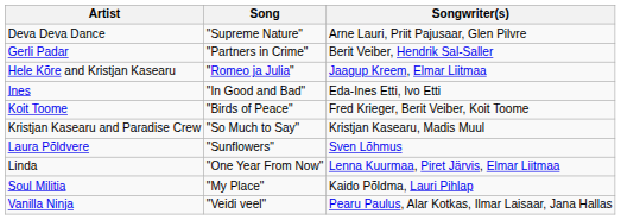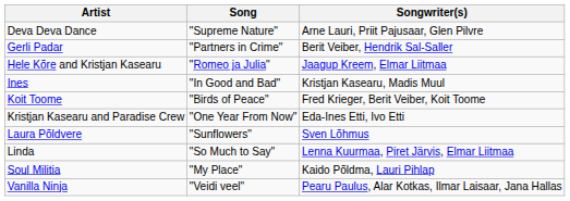 <table class="sortable wikitable" style="margin: 1em auto 1em auto;">
 <tr>
 <th>Artist</th>
 <th>Song</th>
 <th>Songwriter(s)</th>
 </tr>
 <tr>
 <td>Deva Deva Dance</td>
 <td>"Supreme Nature"</td>
 <td>Arne Lauri, Priit Pajusaar, Glen Pilvre</td>
 </tr>
 <tr>
 <td><a href='#'>Gerli Padar</a></td>
 <td>"Partners in Crime"</td>
 <td>Berit Veiber, <a href='#'>Hendrik Sal-Saller</a></td>
 </tr>
 <tr>
 <td><a href='#'>Hele Kõre</a> and Kristjan Kasearu</td>
 <td>"<a href='#'>Romeo ja Julia</a>"</td>
 <td><a href='#'>Jaagup Kreem</a>, <a href='#'>Elmar Liitmaa</a></td>
 </tr>
 <tr>
 <td><a href='#'>Ines</a></td>
 <td>"In Good and Bad"</td>
-<td>Eda-Ines Etti, Ivo Etti</td>
+<td>Kristjan Kasearu, Madis Muul</td>
 </tr>
 <tr>
 <td><a href='#'>Koit Toome</a></td>
 <td>"Birds of Peace"</td>
 <td>Fred Krieger, Berit Veiber, Koit Toome</td>
 </tr>
 <tr>
 <td>Kristjan Kasearu and Paradise Crew</td>
-<td>"So Much to Say"</td>
-<td>Kristjan Kasearu, Madis Muul</td>
+<td>"One Year From Now"</td>
+<td>Eda-Ines Etti, Ivo Etti</td>
 </tr>
 <tr>
 <td><a href='#'>Laura Põldvere</a></td>
 <td>"Sunflowers"</td>
 <td><a href='#'>Sven Lõhmus</a></td>
 </tr>
 <tr>
 <td>Linda</td>
-<td>"One Year From Now"</td>
+<td>"So Much to Say"</td>
 <td><a href='#'>Lenna Kuurmaa</a>, <a href='#'>Piret Järvis</a>, <a href='#'>Elmar Liitmaa</a></td>
 </tr>
 <tr>
 <td><a href='#'>Soul Militia</a></td>
 <td>"My Place"</td>
 <td>Kaido Põldma, <a href='#'>Lauri Pihlap</a></td>
 </tr>
 <tr>
 <td><a href='#'>Vanilla Ninja</a></td>
 <td>"Veidi veel"</td>
 <td><a href='#'>Pearu Paulus</a>, Alar Kotkas, Ilmar Laisaar, Jana Hallas</td>
 </tr>
 </table>
